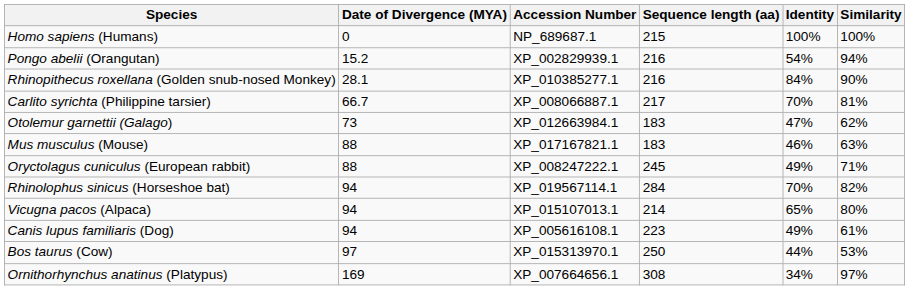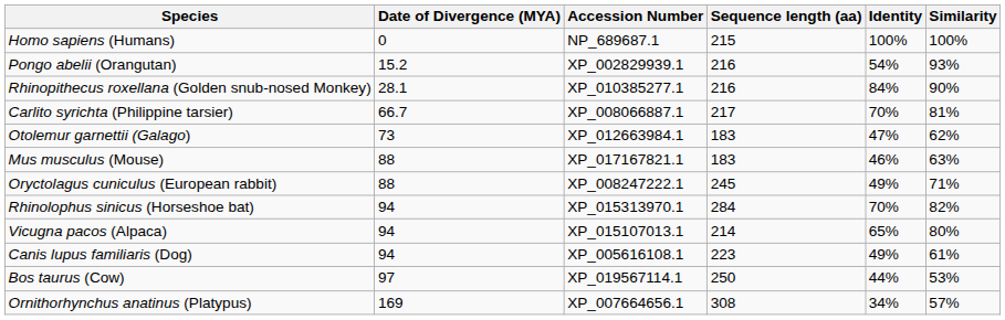 <table class="wikitable mw-collapsible">
 <tr>
 <th>Species</th>
 <th>Date of Divergence (MYA)</th>
 <th>Accession Number</th>
 <th>Sequence length (aa)</th>
 <th>Identity</th>
 <th>Similarity</th>
 </tr>
 <tr>
 <td><em>Homo sapiens</em> (Humans)</td>
 <td>0</td>
 <td>NP_689687.1</td>
 <td>215</td>
 <td>100%</td>
 <td>100%</td>
 </tr>
 <tr>
 <td><em>Pongo abelii</em> (Orangutan)</td>
 <td>15.2</td>
 <td>XP_002829939.1</td>
 <td>216</td>
 <td>54%</td>
-<td>94%</td>
+<td>93%</td>
 </tr>
 <tr>
 <td><em>Rhinopithecus roxellana</em> (Golden snub-nosed Monkey)</td>
 <td>28.1</td>
 <td>XP_010385277.1</td>
 <td>216</td>
 <td>84%</td>
 <td>90%</td>
 </tr>
 <tr>
 <td><em>Carlito syrichta</em> (Philippine tarsier)</td>
 <td>66.7</td>
 <td>XP_008066887.1</td>
 <td>217</td>
 <td>70%</td>
 <td>81%</td>
 </tr>
 <tr>
 <td><em>Otolemur garnettii (Galago</em>)</td>
 <td>73</td>
 <td>XP_012663984.1</td>
 <td>183</td>
 <td>47%</td>
 <td>62%</td>
 </tr>
 <tr>
 <td><em>Mus musculus</em> (Mouse)</td>
 <td>88</td>
 <td>XP_017167821.1</td>
 <td>183</td>
 <td>46%</td>
 <td>63%</td>
 </tr>
 <tr>
 <td><em>Oryctolagus cuniculus</em> (European rabbit)</td>
 <td>88</td>
 <td>XP_008247222.1</td>
 <td>245</td>
 <td>49%</td>
 <td>71%</td>
 </tr>
 <tr>
 <td><em>Rhinolophus sinicus</em> (Horseshoe bat)</td>
 <td>94</td>
-<td>XP_019567114.1</td>
+<td>XP_015313970.1</td>
 <td>284</td>
 <td>70%</td>
 <td>82%</td>
 </tr>
 <tr>
 <td><em>Vicugna pacos</em> (Alpaca)</td>
 <td>94</td>
 <td>XP_015107013.1</td>
 <td>214</td>
 <td>65%</td>
 <td>80%</td>
 </tr>
 <tr>
 <td><em>Canis lupus familiaris</em> (Dog)</td>
 <td>94</td>
 <td>XP_005616108.1</td>
 <td>223</td>
 <td>49%</td>
 <td>61%</td>
 </tr>
 <tr>
 <td><em>Bos taurus</em> (Cow)</td>
 <td>97</td>
-<td>XP_015313970.1</td>
+<td>XP_019567114.1</td>
 <td>250</td>
 <td>44%</td>
 <td>53%</td>
 </tr>
 <tr>
 <td><em>Ornithorhynchus anatinus</em> (Platypus)</td>
 <td>169</td>
 <td>XP_007664656.1</td>
 <td>308</td>
 <td>34%</td>
-<td>97%</td>
+<td>57%</td>
 </tr>
 </table>
